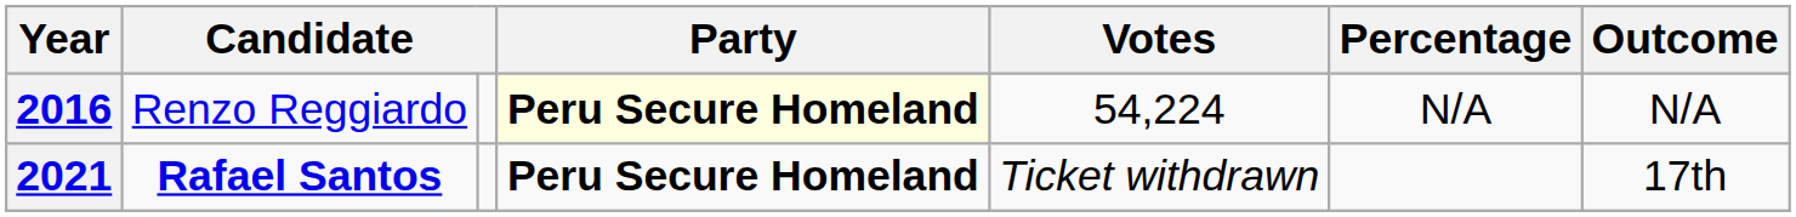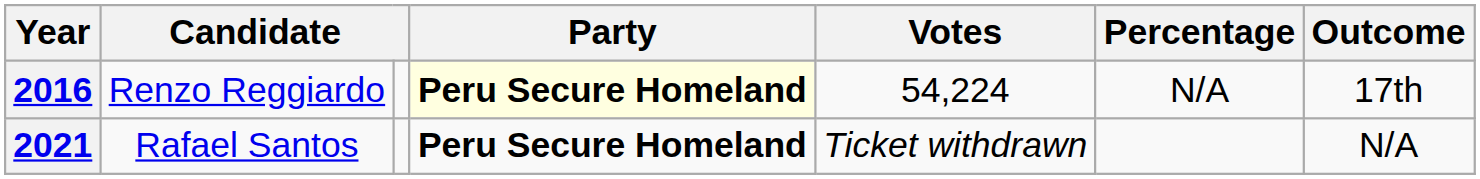 <table class="wikitable" style="text-align:center">
 <tr>
 <th>Year</th>
 <th colspan="2">Candidate</th>
 <th>Party</th>
 <th>Votes</th>
 <th>Percentage</th>
 <th>Outcome</th>
 </tr>
 <tr>
 <th><strong><a href='#'>2016</a></strong></th>
 <td><a href='#'>Renzo Reggiardo</a></td>
 <td></td>
 <td style="background: lightyellow;"><strong>Peru Secure Homeland</strong></td>
 <td>54,224</td>
 <td>N/A</td>
-<td>N/A</td>
+<td>17th</td>
 </tr>
 <tr>
 <th><strong><a href='#'>2021</a></strong></th>
-<td><strong><a href='#'>Rafael Santos</a></strong></td>
+<td><a href='#'>Rafael Santos</a></td>
 <td></td>
 <td><strong>Peru Secure Homeland</strong></td>
 <td><em>Ticket withdrawn</em></td>
 <td></td>
-<td>17th</td>
+<td>N/A</td>
 </tr>
 </table>
